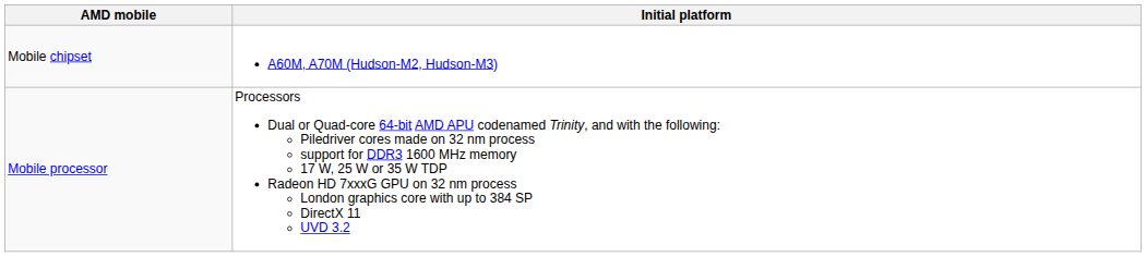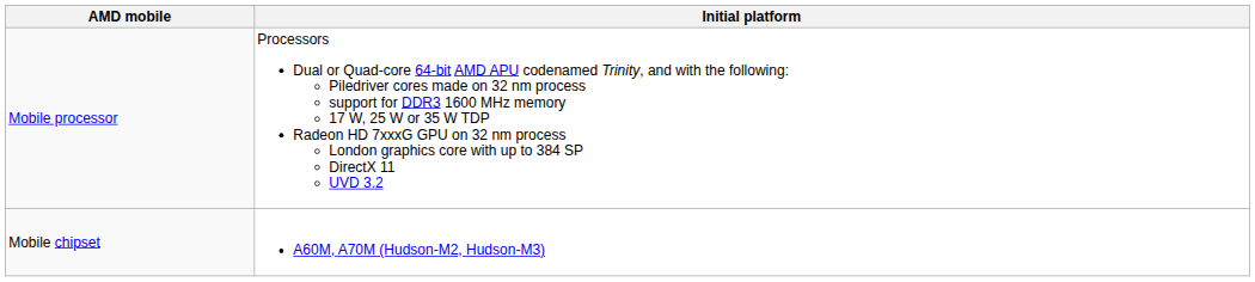 <table class="wikitable" width="70%">
 <tr>
 <th width="20%">AMD mobile</th>
 <th>Initial platform</th>
 </tr>
 <tr>
+<td><a href='#'>Mobile processor</a></td>
+<td style="background:white">Processors<br><ul><li>Dual or Quad-core <a href='#'>64-bit</a> <a href='#'>AMD APU</a> codenamed <em>Trinity</em>, and with the following:<ul><li>Piledriver cores made on 32 nm  process</li><li>support for <a href='#'>DDR3</a> 1600 MHz memory</li><li>17 W, 25 W or 35 W TDP</li></ul></li><li>Radeon HD 7xxxG GPU on 32 nm process<ul><li>London graphics core with up to 384 SP</li><li>DirectX 11</li><li><a href='#'>UVD 3.2</a></li></ul></li></ul></td>
+</tr>
+<tr>
 <td>Mobile <a href='#'>chipset</a></td>
 <td style="background:white"><br><ul><li><a href='#'>A60M, A70M (Hudson-M2, Hudson-M3)</a></li></ul></td>
 </tr>
-<tr>
-<td><a href='#'>Mobile processor</a></td>
-<td style="background:white">Processors<br><ul><li>Dual or Quad-core <a href='#'>64-bit</a> <a href='#'>AMD APU</a> codenamed <em>Trinity</em>, and with the following:<ul><li>Piledriver cores made on 32 nm  process</li><li>support for <a href='#'>DDR3</a> 1600 MHz memory</li><li>17 W, 25 W or 35 W TDP</li></ul></li><li>Radeon HD 7xxxG GPU on 32 nm process<ul><li>London graphics core with up to 384 SP</li><li>DirectX 11</li><li><a href='#'>UVD 3.2</a></li></ul></li></ul></td>
-</tr>
 </table>
